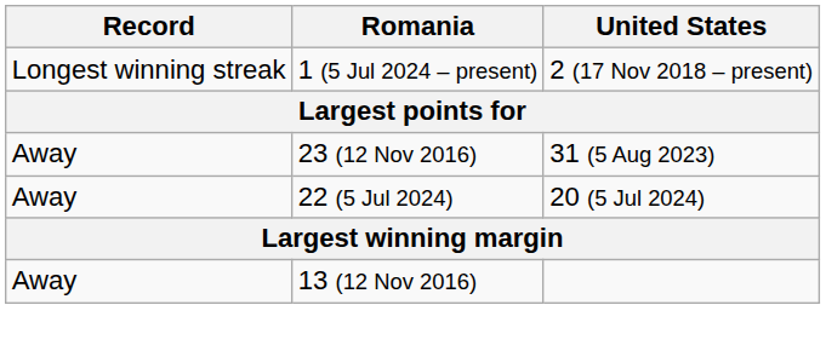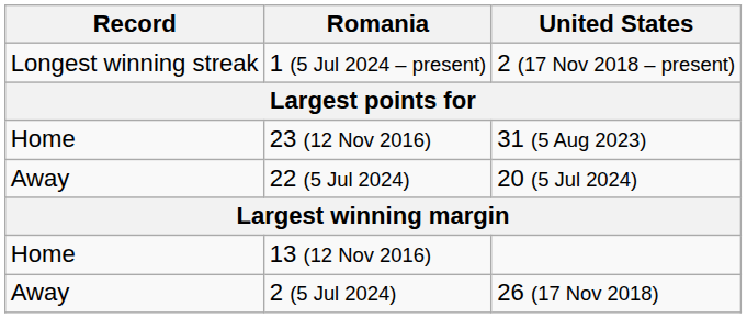 <table class="wikitable">
 <tr>
 <th>Record</th>
 <th>Romania</th>
 <th>United States</th>
 </tr>
 <tr>
 <td>Longest winning streak</td>
 <td>1 <small>(5 Jul 2024 – present)</small></td>
 <td>2 <small>(17 Nov 2018 – present)</small></td>
 </tr>
 <tr>
 <th colspan=3 align=center>Largest points for</th>
 </tr>
 <tr>
-<td>Away</td>
+<td>Home</td>
 <td>23 <small>(12 Nov 2016)</small></td>
 <td>31 <small>(5 Aug 2023)</small></td>
 </tr>
 <tr>
 <td>Away</td>
 <td>22 <small>(5 Jul 2024)</small></td>
 <td>20 <small>(5 Jul 2024)</small></td>
 </tr>
 <tr>
 <th colspan=3 align=center>Largest winning margin</th>
 </tr>
 <tr>
-<td>Away</td>
+<td>Home</td>
 <td>13 <small>(12 Nov 2016)</small></td>
 <td></td>
 </tr>
+<tr>
+<td>Away</td>
+<td>2 <small>(5 Jul 2024)</small></td>
+<td>26 <small>(17 Nov 2018)</small></td>
+</tr>
 </table>
